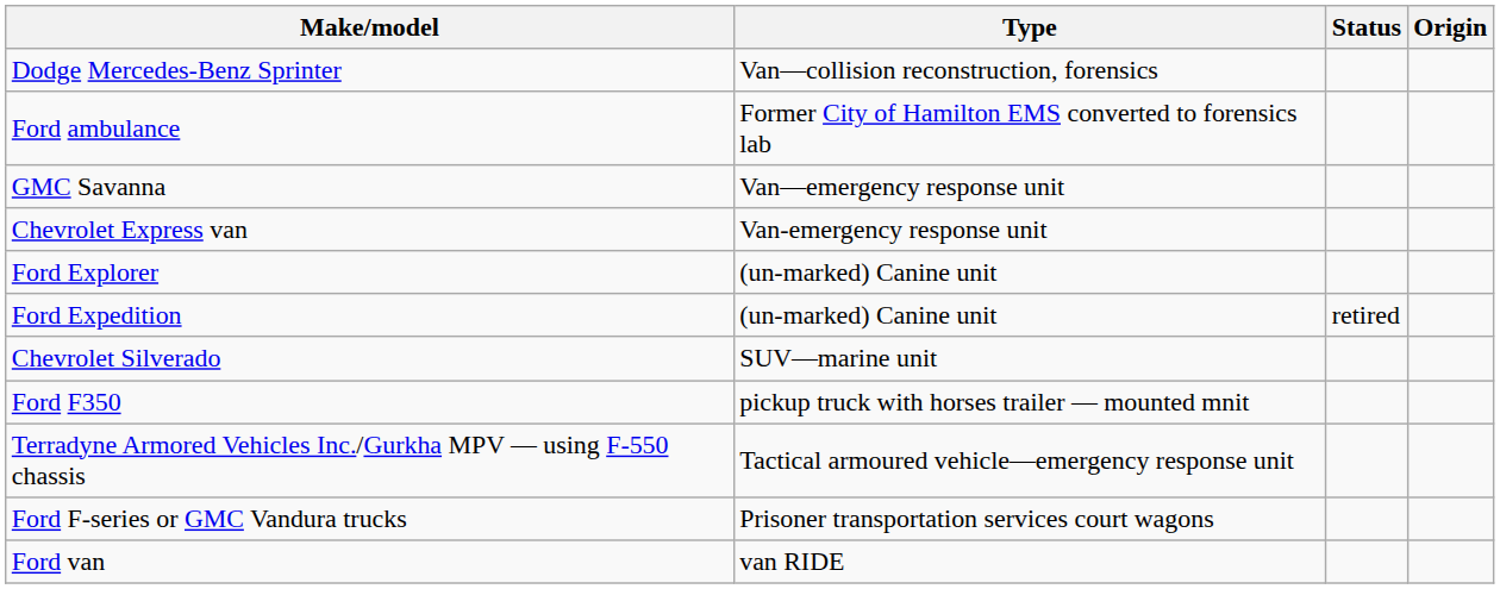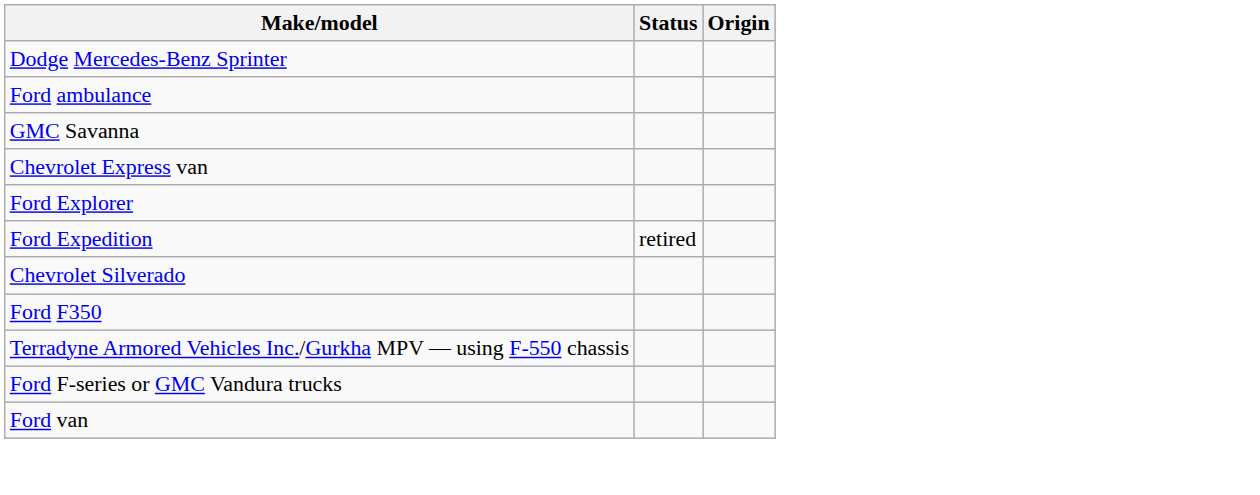 <table class="wikitable" style="font-size: 95%;" |>
 <tr>
 <th>Make/model</th>
-<th>Type</th>
 <th>Status</th>
 <th>Origin</th>
 </tr>
 <tr>
 <td><a href='#'>Dodge</a> <a href='#'>Mercedes-Benz Sprinter</a></td>
-<td>Van—collision reconstruction, forensics</td>
 <td></td>
 <td></td>
 </tr>
 <tr>
 <td><a href='#'>Ford</a> <a href='#'>ambulance</a></td>
-<td>Former <a href='#'>City of Hamilton EMS</a> converted to forensics lab</td>
 <td></td>
 <td></td>
 </tr>
 <tr>
 <td><a href='#'>GMC</a> Savanna</td>
-<td>Van—emergency response unit</td>
 <td></td>
 <td></td>
 </tr>
 <tr>
 <td><a href='#'>Chevrolet Express</a> van</td>
-<td>Van-emergency response unit</td>
 <td></td>
 <td></td>
 </tr>
 <tr>
 <td><a href='#'>Ford Explorer</a></td>
-<td>(un-marked) Canine unit</td>
 <td></td>
 <td></td>
 </tr>
 <tr>
 <td><a href='#'>Ford Expedition</a></td>
-<td>(un-marked) Canine unit</td>
 <td>retired</td>
 <td></td>
 </tr>
 <tr>
 <td><a href='#'>Chevrolet Silverado</a></td>
-<td>SUV—marine unit</td>
 <td></td>
 <td></td>
 </tr>
 <tr>
 <td><a href='#'>Ford</a> <a href='#'>F350</a></td>
-<td>pickup truck with horses trailer — mounted mnit</td>
 <td></td>
 <td></td>
 </tr>
 <tr>
 <td><a href='#'>Terradyne Armored Vehicles Inc.</a>/<a href='#'>Gurkha</a> MPV — using <a href='#'>F-550</a> chassis</td>
-<td>Tactical armoured vehicle—emergency response unit</td>
 <td></td>
 <td></td>
 </tr>
 <tr>
 <td><a href='#'>Ford</a> F-series or <a href='#'>GMC</a> Vandura trucks</td>
-<td>Prisoner transportation services court wagons</td>
 <td></td>
 <td></td>
 </tr>
 <tr>
 <td><a href='#'>Ford</a> van</td>
-<td>van RIDE</td>
 <td></td>
 <td></td>
 </tr>
 </table>
